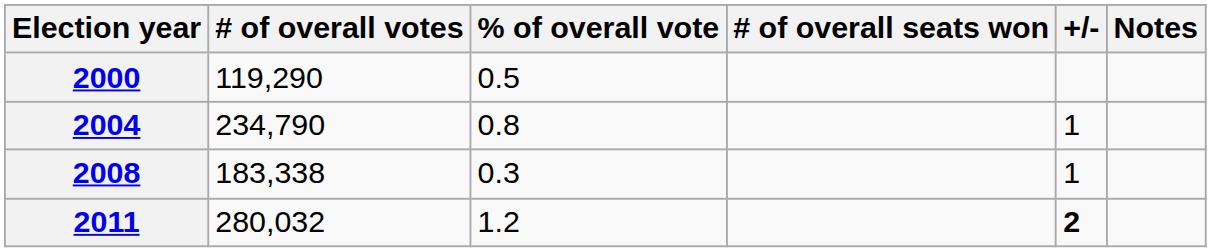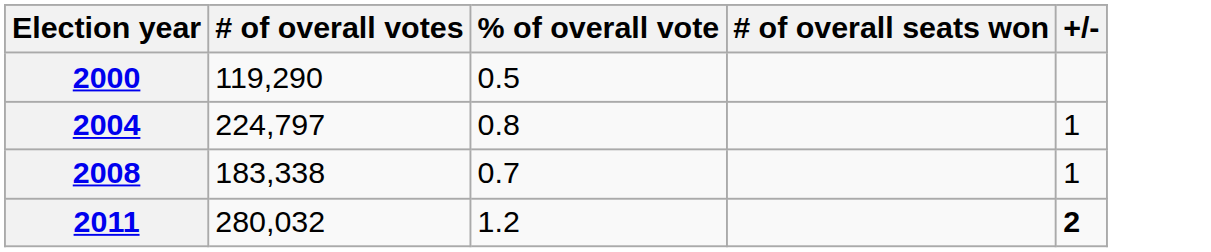 <table class=wikitable>
 <tr>
 <th>Election year</th>
 <th># of overall votes</th>
 <th>% of overall vote</th>
 <th># of overall seats won</th>
 <th>+/-</th>
-<th>Notes</th>
 </tr>
 <tr>
 <th><a href='#'>2000</a></th>
 <td>119,290</td>
 <td>0.5</td>
 <td></td>
 <td></td>
-<td></td>
 </tr>
 <tr>
 <th><a href='#'>2004</a></th>
-<td>234,790</td>
+<td>224,797</td>
 <td>0.8</td>
 <td></td>
 <td> 1</td>
-<td></td>
 </tr>
 <tr>
 <th><a href='#'>2008</a></th>
 <td>183,338</td>
-<td>0.3</td>
+<td>0.7</td>
 <td></td>
 <td> 1</td>
-<td></td>
 </tr>
 <tr>
 <th><a href='#'>2011</a></th>
 <td>280,032</td>
 <td>1.2</td>
 <td></td>
 <td><strong> 2</strong></td>
-<td></td>
 </tr>
 </table>
